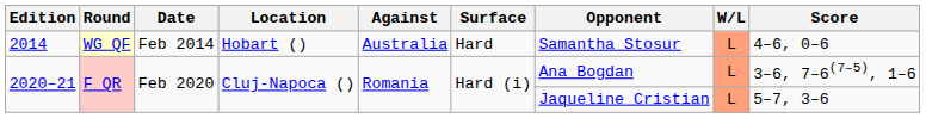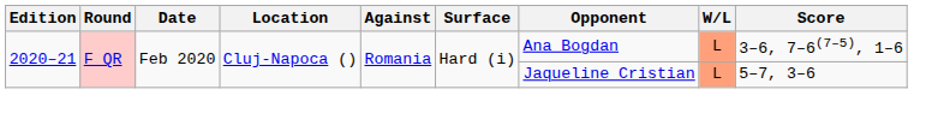 <table class="wikitable">
 <tr>
 <th>Edition</th>
 <th>Round</th>
 <th>Date</th>
 <th>Location</th>
 <th>Against</th>
 <th>Surface</th>
 <th>Opponent</th>
 <th>W/L</th>
 <th>Score</th>
-</tr>
-<tr>
-<td><a href='#'>2014</a></td>
-<td bgcolor="ffffcc"><a href='#'>WG QF</a></td>
-<td>Feb 2014</td>
-<td><a href='#'>Hobart</a> ()</td>
-<td> <a href='#'>Australia</a></td>
-<td>Hard</td>
-<td><a href='#'>Samantha Stosur</a></td>
-<td align="center" bgcolor="FFA07A">L</td>
-<td>4–6, 0–6</td>
 </tr>
 <tr>
 <td rowspan="2"><a href='#'>2020–21</a></td>
 <td rowspan="2" bgcolor="ffcccc"><a href='#'>F QR</a></td>
 <td rowspan="2">Feb 2020</td>
 <td rowspan="2"><a href='#'>Cluj-Napoca</a> ()</td>
 <td rowspan="2"> <a href='#'>Romania</a></td>
 <td rowspan="2">Hard (i)</td>
 <td><a href='#'>Ana Bogdan</a></td>
 <td align="center" bgcolor="FFA07A">L</td>
 <td>3–6, 7–6<sup>(7–5)</sup>, 1–6</td>
 </tr>
 <tr>
 <td><a href='#'>Jaqueline Cristian</a></td>
 <td align="center" bgcolor="FFA07A">L</td>
 <td>5–7, 3–6</td>
 </tr>
 </table>
